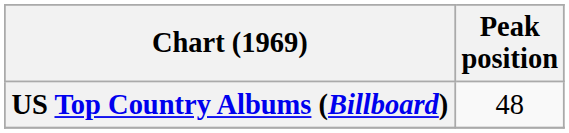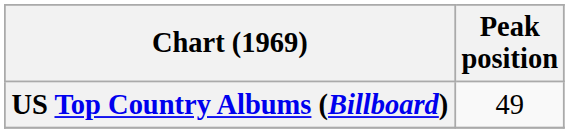 <table class="wikitable plainrowheaders" style="text-align:center">
 <tr>
 <th scope="col">Chart (1969)</th>
 <th scope="col">Peak<br>position</th>
 </tr>
 <tr>
 <th scope = "row">US <a href='#'>Top Country Albums</a> (<a href='#'><em>Billboard</em></a>)</th>
-<td>48</td>
+<td>49</td>
 </tr>
 <tr>
 </tr>
 </table>
